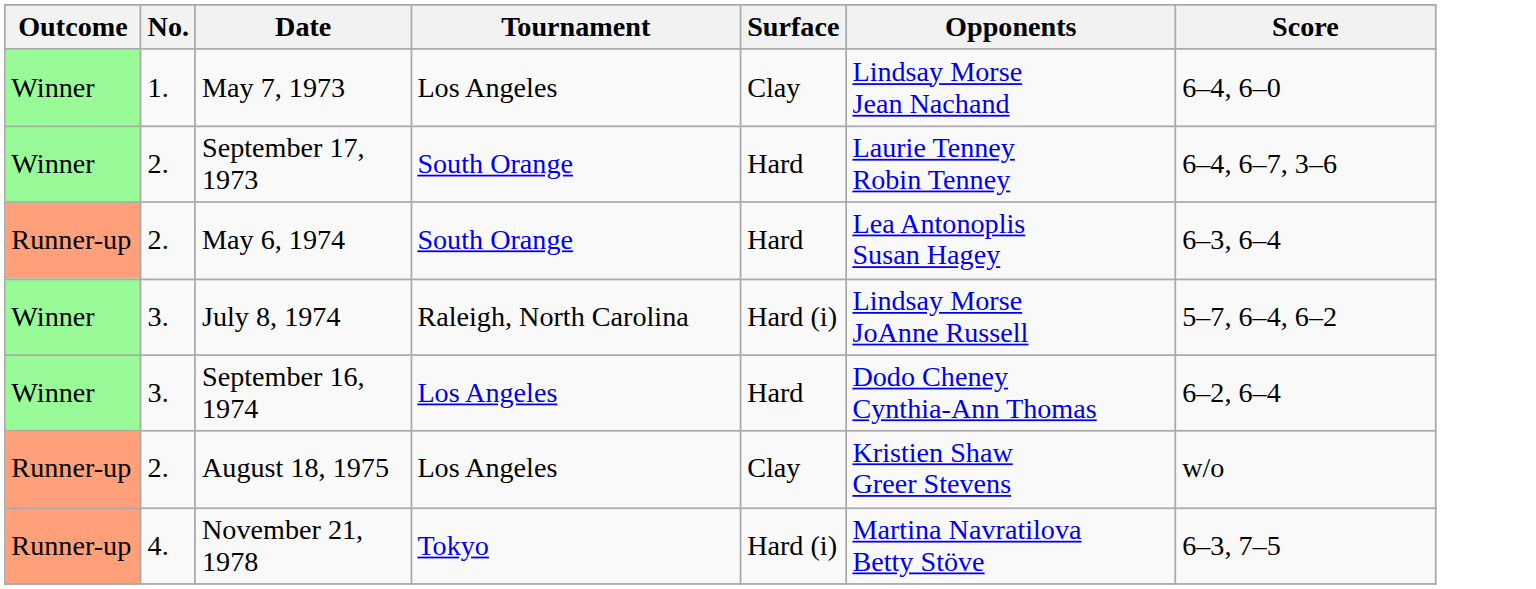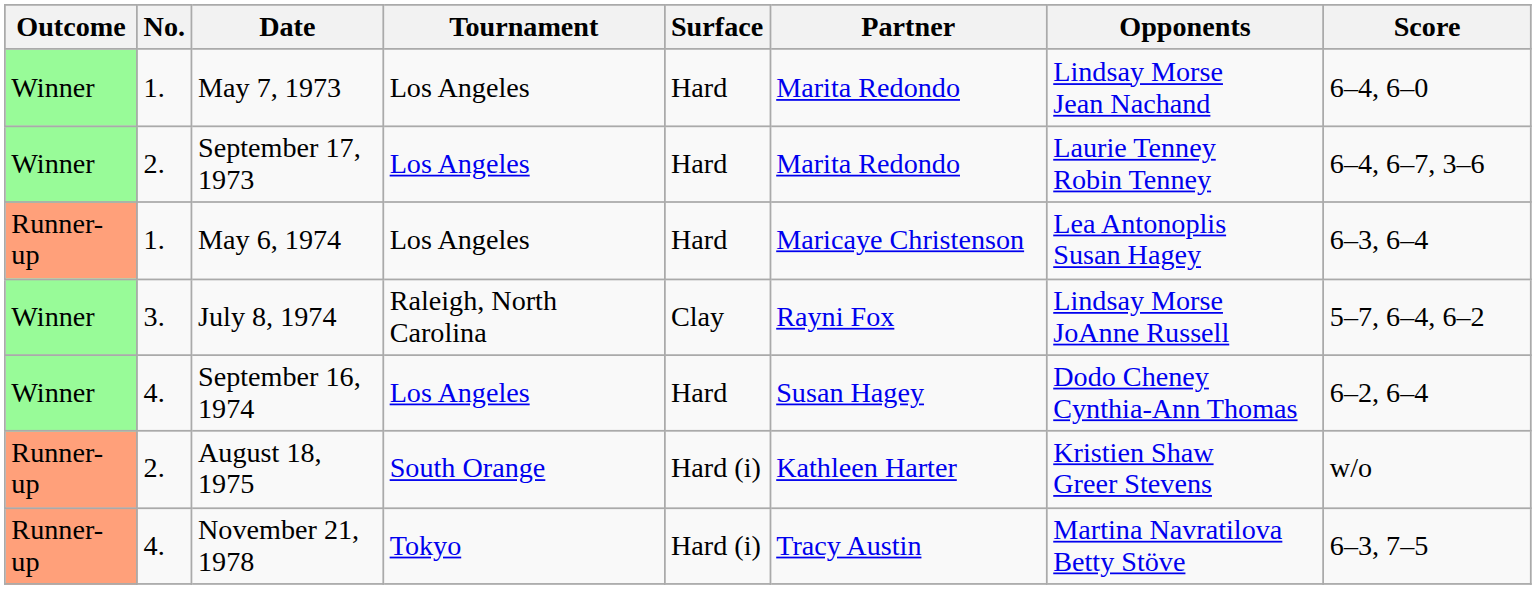 <table class="sortable wikitable">
 <tr>
 <th style="width:70px">Outcome</th>
 <th style="width:20px">No.</th>
 <th style="width:115px">Date</th>
 <th style="width:180px">Tournament</th>
 <th style="width:50px">Surface</th>
+<th style="width:180px">Partner</th>
 <th style="width:180px">Opponents</th>
 <th style="width:140px" class="unsortable">Score</th>
 </tr>
 <tr>
 <td style="background:#98fb98;">Winner</td>
 <td>1.</td>
 <td>May 7, 1973</td>
 <td>Los Angeles</td>
-<td>Clay</td>
+<td>Hard</td>
+<td> <a href='#'>Marita Redondo</a></td>
 <td> <a href='#'>Lindsay Morse</a> <br>  <a href='#'>Jean Nachand</a></td>
 <td>6–4, 6–0</td>
 </tr>
 <tr>
 <td style="background:#98fb98;">Winner</td>
 <td>2.</td>
 <td>September 17, 1973</td>
-<td><a href='#'>South Orange</a></td>
+<td><a href='#'>Los Angeles</a></td>
 <td>Hard</td>
+<td> <a href='#'>Marita Redondo</a></td>
 <td> <a href='#'>Laurie Tenney</a> <br>  <a href='#'>Robin Tenney</a></td>
 <td>6–4, 6–7, 3–6</td>
 </tr>
 <tr>
 <td style="background:#ffa07a;">Runner-up</td>
-<td>2.</td>
+<td>1.</td>
 <td>May 6, 1974</td>
-<td><a href='#'>South Orange</a></td>
+<td>Los Angeles</td>
 <td>Hard</td>
+<td> <a href='#'>Maricaye Christenson</a></td>
 <td> <a href='#'>Lea Antonoplis</a> <br>  <a href='#'>Susan Hagey</a></td>
 <td>6–3, 6–4</td>
 </tr>
 <tr>
 <td style="background:#98fb98;">Winner</td>
 <td>3.</td>
 <td>July 8, 1974</td>
 <td>Raleigh, North Carolina</td>
-<td>Hard (i)</td>
+<td>Clay</td>
+<td> <a href='#'>Rayni Fox</a></td>
 <td> <a href='#'>Lindsay Morse</a> <br>  <a href='#'>JoAnne Russell</a></td>
 <td>5–7, 6–4, 6–2</td>
 </tr>
 <tr>
 <td style="background:#98fb98;">Winner</td>
-<td>3.</td>
+<td>4.</td>
 <td>September 16, 1974</td>
 <td><a href='#'>Los Angeles</a></td>
 <td>Hard</td>
+<td> <a href='#'>Susan Hagey</a></td>
 <td> <a href='#'>Dodo Cheney</a> <br>  <a href='#'>Cynthia-Ann Thomas</a></td>
 <td>6–2, 6–4</td>
 </tr>
 <tr>
 <td style="background:#ffa07a;">Runner-up</td>
 <td>2.</td>
 <td>August 18, 1975</td>
-<td>Los Angeles</td>
-<td>Clay</td>
+<td><a href='#'>South Orange</a></td>
+<td>Hard (i)</td>
+<td> <a href='#'>Kathleen Harter</a></td>
 <td> <a href='#'>Kristien Shaw</a> <br>  <a href='#'>Greer Stevens</a></td>
 <td>w/o</td>
 </tr>
 <tr>
 <td style="background:#ffa07a;">Runner-up</td>
 <td>4.</td>
 <td>November 21, 1978</td>
 <td><a href='#'>Tokyo</a></td>
 <td>Hard (i)</td>
+<td> <a href='#'>Tracy Austin</a></td>
 <td> <a href='#'>Martina Navratilova</a> <br>  <a href='#'>Betty Stöve</a></td>
 <td>6–3, 7–5</td>
 </tr>
 </table>
